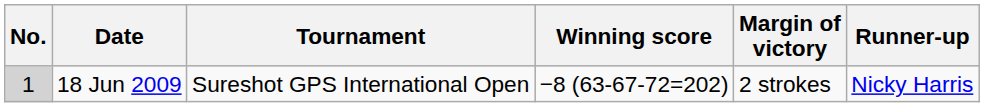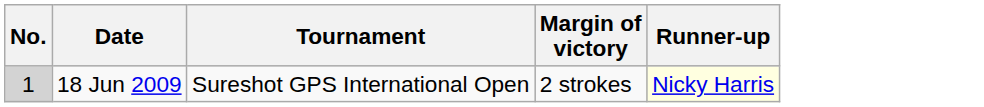 <table class="wikitable" style="font-size:95%;">
 <tr>
 <th>No.</th>
 <th>Date</th>
 <th>Tournament</th>
-<th>Winning score</th>
 <th>Margin of<br>victory</th>
 <th>Runner-up</th>
 </tr>
 <tr>
 <td align=center style="background: lightgrey;">1</td>
 <td align=right>18 Jun <a href='#'>2009</a></td>
 <td>Sureshot GPS International Open</td>
-<td>−8 (63-67-72=202)</td>
 <td>2 strokes</td>
-<td> <a href='#'>Nicky Harris</a></td>
+<td style="background: lightyellow;"> <a href='#'>Nicky Harris</a></td>
 </tr>
 </table>
